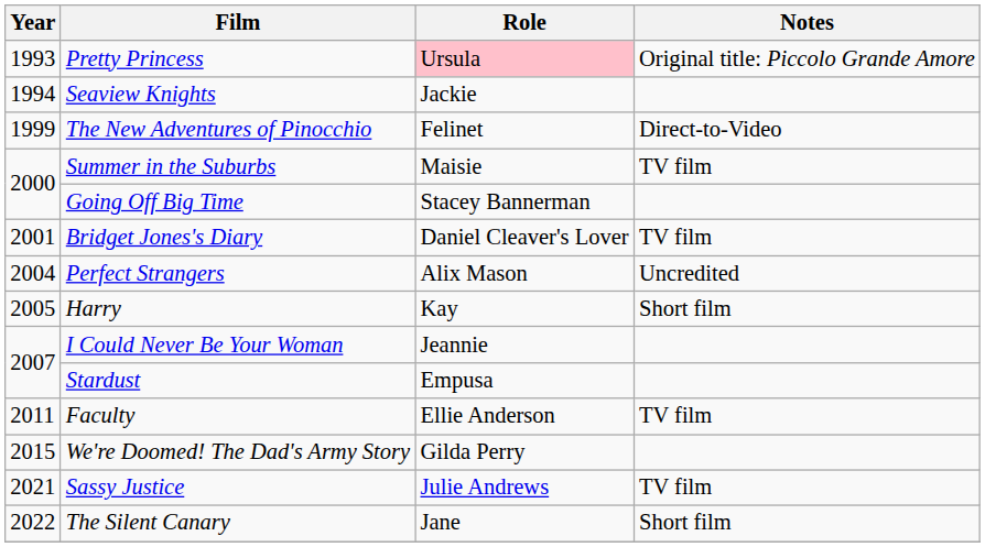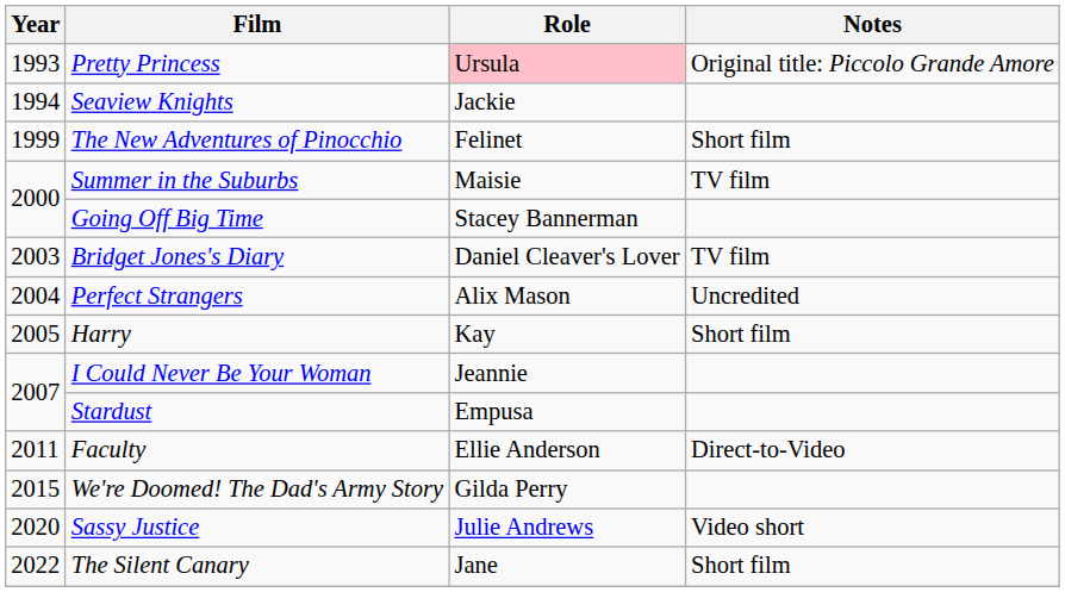 <table class="wikitable">
 <tr>
 <th>Year</th>
 <th>Film</th>
 <th>Role</th>
 <th>Notes</th>
 </tr>
 <tr>
 <td>1993</td>
 <td><em><a href='#'>Pretty Princess</a></em></td>
 <td style="background: pink;">Ursula</td>
 <td>Original title: <em>Piccolo Grande Amore</em></td>
 </tr>
 <tr>
 <td>1994</td>
 <td><em><a href='#'>Seaview Knights</a></em></td>
 <td>Jackie</td>
 <td></td>
 </tr>
 <tr>
 <td>1999</td>
 <td><em><a href='#'>The New Adventures of Pinocchio</a></em></td>
 <td>Felinet</td>
-<td>Direct-to-Video</td>
+<td>Short film</td>
 </tr>
 <tr>
 <td rowspan="2">2000</td>
 <td><em><a href='#'>Summer in the Suburbs</a></em></td>
 <td>Maisie</td>
 <td>TV film</td>
 </tr>
 <tr>
 <td><em><a href='#'>Going Off Big Time</a></em></td>
 <td>Stacey Bannerman</td>
 <td></td>
 </tr>
 <tr>
-<td>2001</td>
+<td>2003</td>
 <td><em><a href='#'>Bridget Jones's Diary</a></em></td>
 <td>Daniel Cleaver's Lover</td>
 <td>TV film</td>
 </tr>
 <tr>
 <td>2004</td>
 <td><em><a href='#'>Perfect Strangers</a></em></td>
 <td>Alix Mason</td>
 <td>Uncredited</td>
 </tr>
 <tr>
 <td>2005</td>
 <td><em>Harry</em></td>
 <td>Kay</td>
 <td>Short film</td>
 </tr>
 <tr>
 <td rowspan="2">2007</td>
 <td><em><a href='#'>I Could Never Be Your Woman</a></em></td>
 <td>Jeannie</td>
 <td></td>
 </tr>
 <tr>
 <td><em><a href='#'>Stardust</a></em></td>
 <td>Empusa</td>
 <td></td>
 </tr>
 <tr>
 <td>2011</td>
 <td><em>Faculty</em></td>
 <td>Ellie Anderson</td>
-<td>TV film</td>
+<td>Direct-to-Video</td>
 </tr>
 <tr>
 <td>2015</td>
 <td><em>We're Doomed! The Dad's Army Story</em></td>
 <td>Gilda Perry</td>
 <td></td>
 </tr>
 <tr>
-<td>2021</td>
+<td>2020</td>
 <td><em><a href='#'>Sassy Justice</a></em></td>
 <td><a href='#'>Julie Andrews</a></td>
-<td>TV film</td>
+<td>Video short</td>
 </tr>
 <tr>
 <td>2022</td>
 <td><em>The Silent Canary</em></td>
 <td>Jane</td>
 <td>Short film</td>
 </tr>
 <tr>
 </tr>
 </table>
